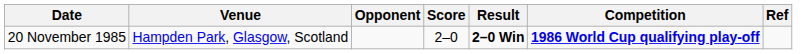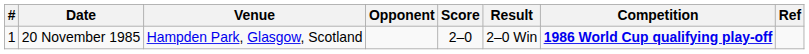 <table class="wikitable">
 <tr>
+<th>#</th>
 <th>Date</th>
 <th>Venue</th>
 <th>Opponent</th>
 <th>Score</th>
 <th>Result</th>
 <th>Competition</th>
 <th>Ref</th>
 </tr>
 <tr>
+<td>1</td>
 <td>20 November 1985</td>
 <td><a href='#'>Hampden Park</a>, <a href='#'>Glasgow</a>, Scotland</td>
 <td></td>
 <td align=center>2–0</td>
-<td align=center><strong>2–0 Win</strong></td>
+<td align=center>2–0 Win</td>
 <td><strong><a href='#'>1986 World Cup qualifying play-off</a></strong></td>
 <td></td>
 </tr>
 </table>
